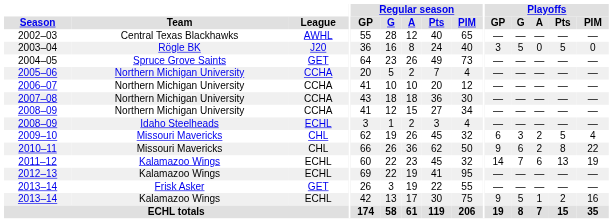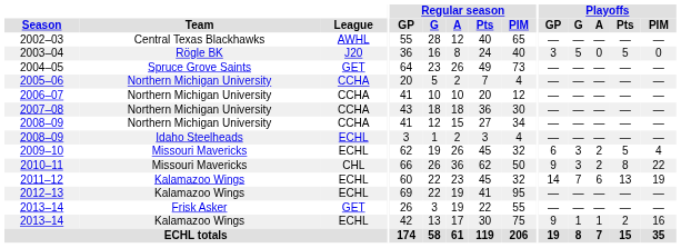 <table border="0" cellpadding="1" cellspacing="0" style="text-align:center; width:60em">
 <tr bgcolor="#e0e0e0">
 <th colspan="3" bgcolor="#ffffff"></th>
 <th rowspan="99" bgcolor="#ffffff"></th>
 <th colspan="5"><a href='#'>Regular season</a></th>
 <th rowspan="99" bgcolor="#ffffff"></th>
 <th colspan="5"><a href='#'>Playoffs</a></th>
 </tr>
 <tr bgcolor="#e0e0e0">
 <th><a href='#'>Season</a></th>
 <th>Team</th>
 <th>League</th>
 <th>GP</th>
 <th><a href='#'>G</a></th>
 <th><a href='#'>A</a></th>
 <th><a href='#'>Pts</a></th>
 <th><a href='#'>PIM</a></th>
 <th>GP</th>
 <th>G</th>
 <th>A</th>
 <th>Pts</th>
 <th>PIM</th>
 </tr>
 <tr>
 <td>2002–03</td>
 <td>Central Texas Blackhawks</td>
 <td><a href='#'>AWHL</a></td>
 <td>55</td>
 <td>28</td>
 <td>12</td>
 <td>40</td>
 <td>65</td>
 <td>—</td>
 <td>—</td>
 <td>—</td>
 <td>—</td>
 <td>—</td>
 </tr>
 <tr bgcolor="#f0f0f0">
 <td>2003–04</td>
 <td><a href='#'>Rögle BK</a></td>
 <td><a href='#'>J20</a></td>
 <td>36</td>
 <td>16</td>
 <td>8</td>
 <td>24</td>
 <td>40</td>
 <td>3</td>
 <td>5</td>
 <td>0</td>
 <td>5</td>
 <td>0</td>
 </tr>
 <tr>
 <td>2004–05</td>
 <td><a href='#'>Spruce Grove Saints</a></td>
 <td><a href='#'>GET</a></td>
 <td>64</td>
 <td>23</td>
 <td>26</td>
 <td>49</td>
 <td>73</td>
 <td>—</td>
 <td>—</td>
 <td>—</td>
 <td>—</td>
 <td>—</td>
 </tr>
 <tr bgcolor="#f0f0f0">
 <td><a href='#'>2005–06</a></td>
 <td><a href='#'>Northern Michigan University</a></td>
 <td><a href='#'>CCHA</a></td>
 <td>20</td>
 <td>5</td>
 <td>2</td>
 <td>7</td>
 <td>4</td>
 <td>—</td>
 <td>—</td>
 <td>—</td>
 <td>—</td>
 <td>—</td>
 </tr>
 <tr>
 <td><a href='#'>2006–07</a></td>
 <td>Northern Michigan University</td>
 <td>CCHA</td>
 <td>41</td>
 <td>10</td>
 <td>10</td>
 <td>20</td>
 <td>12</td>
 <td>—</td>
 <td>—</td>
 <td>—</td>
 <td>—</td>
 <td>—</td>
 </tr>
 <tr bgcolor="#f0f0f0">
 <td><a href='#'>2007–08</a></td>
 <td>Northern Michigan University</td>
 <td>CCHA</td>
 <td>43</td>
 <td>18</td>
 <td>18</td>
 <td>36</td>
 <td>30</td>
 <td>—</td>
 <td>—</td>
 <td>—</td>
 <td>—</td>
 <td>—</td>
 </tr>
 <tr>
 <td><a href='#'>2008–09</a></td>
 <td>Northern Michigan University</td>
 <td>CCHA</td>
 <td>41</td>
 <td>12</td>
 <td>15</td>
 <td>27</td>
 <td>34</td>
 <td>—</td>
 <td>—</td>
 <td>—</td>
 <td>—</td>
 <td>—</td>
 </tr>
 <tr bgcolor="#f0f0f0">
 <td><a href='#'>2008–09</a></td>
 <td><a href='#'>Idaho Steelheads</a></td>
 <td><a href='#'>ECHL</a></td>
 <td>3</td>
 <td>1</td>
 <td>2</td>
 <td>3</td>
 <td>4</td>
 <td>—</td>
 <td>—</td>
 <td>—</td>
 <td>—</td>
 <td>—</td>
 </tr>
 <tr>
 <td><a href='#'>2009–10</a></td>
 <td><a href='#'>Missouri Mavericks</a></td>
-<td><a href='#'>CHL</a></td>
+<td>ECHL</td>
 <td>62</td>
 <td>19</td>
 <td>26</td>
 <td>45</td>
 <td>32</td>
 <td>6</td>
 <td>3</td>
 <td>2</td>
 <td>5</td>
 <td>4</td>
 </tr>
 <tr bgcolor="#f0f0f0">
 <td><a href='#'>2010–11</a></td>
 <td>Missouri Mavericks</td>
 <td>CHL</td>
 <td>66</td>
 <td>26</td>
 <td>36</td>
 <td>62</td>
 <td>50</td>
 <td>9</td>
-<td>6</td>
+<td>3</td>
 <td>2</td>
 <td>8</td>
 <td>22</td>
 </tr>
 <tr>
 <td><a href='#'>2011–12</a></td>
 <td><a href='#'>Kalamazoo Wings</a></td>
 <td>ECHL</td>
 <td>60</td>
 <td>22</td>
 <td>23</td>
 <td>45</td>
 <td>32</td>
 <td>14</td>
 <td>7</td>
 <td>6</td>
 <td>13</td>
 <td>19</td>
 </tr>
 <tr bgcolor="#f0f0f0">
 <td><a href='#'>2012–13</a></td>
 <td>Kalamazoo Wings</td>
 <td>ECHL</td>
 <td>69</td>
 <td>22</td>
 <td>19</td>
 <td>41</td>
 <td>95</td>
 <td>—</td>
 <td>—</td>
 <td>—</td>
 <td>—</td>
 <td>—</td>
 </tr>
 <tr>
 <td><a href='#'>2013–14</a></td>
 <td><a href='#'>Frisk Asker</a></td>
 <td><a href='#'>GET</a></td>
 <td>26</td>
 <td>3</td>
 <td>19</td>
 <td>22</td>
 <td>55</td>
 <td>—</td>
 <td>—</td>
 <td>—</td>
 <td>—</td>
 <td>—</td>
 </tr>
 <tr bgcolor="#f0f0f0">
 <td><a href='#'>2013–14</a></td>
 <td>Kalamazoo Wings</td>
 <td>ECHL</td>
 <td>42</td>
 <td>13</td>
 <td>17</td>
 <td>30</td>
 <td>75</td>
 <td>9</td>
-<td>5</td>
+<td>1</td>
 <td>1</td>
 <td>2</td>
 <td>16</td>
 </tr>
 <tr bgcolor="#e0e0e0">
 <th colspan="3">ECHL totals</th>
 <th>174</th>
 <th>58</th>
 <th>61</th>
 <th>119</th>
 <th>206</th>
 <th>19</th>
 <th>8</th>
 <th>7</th>
 <th>15</th>
 <th>35</th>
 </tr>
 </table>
